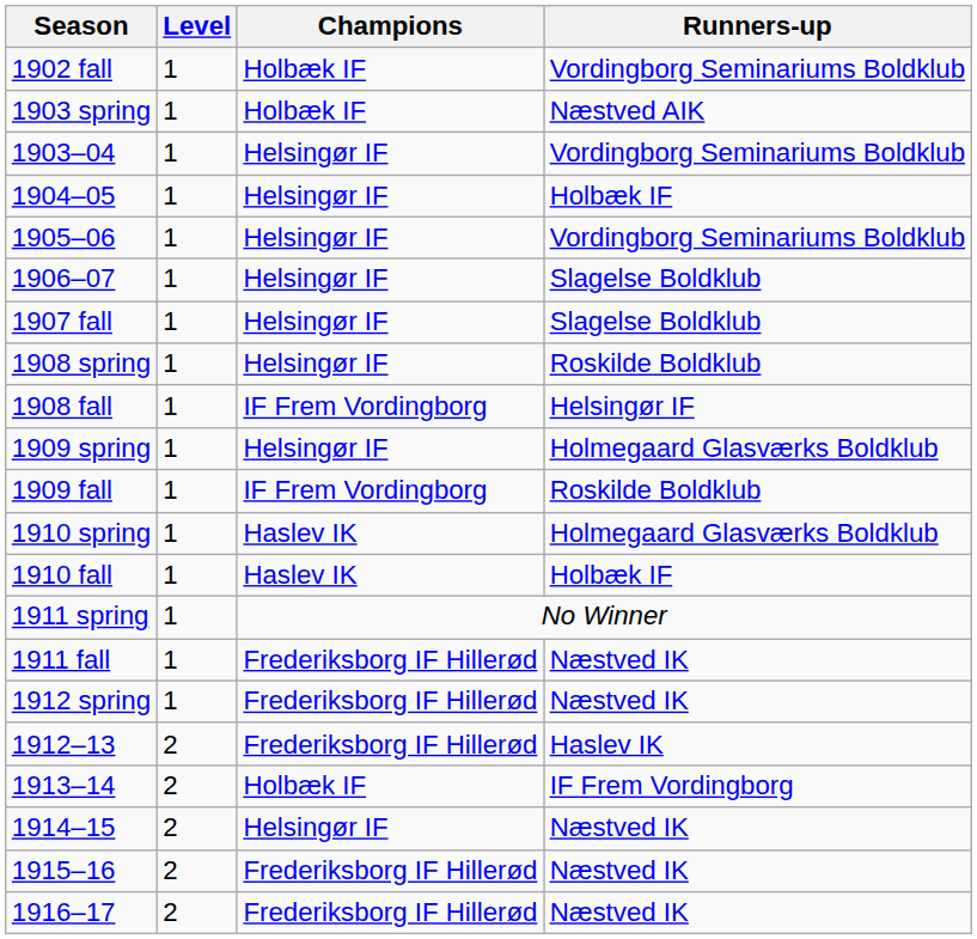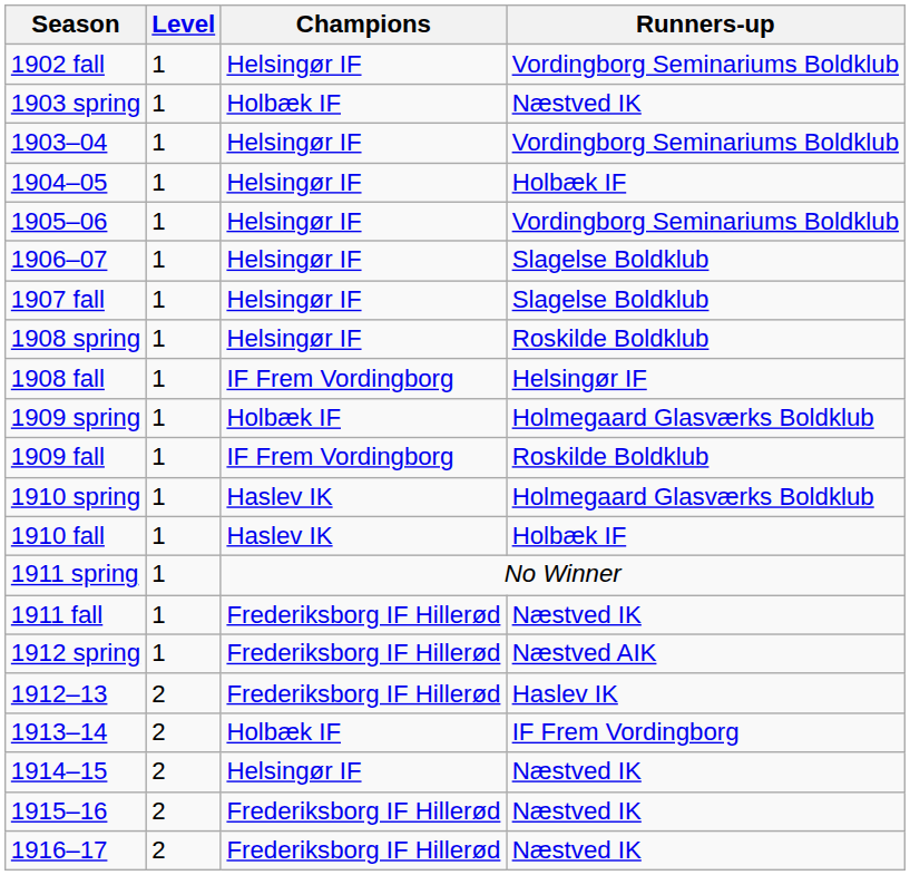 <table class="sortable wikitable plainrowheaders">
 <tr>
 <th>Season</th>
 <th><a href='#'>Level</a></th>
 <th>Champions</th>
 <th>Runners-up</th>
 </tr>
 <tr>
 <td><a href='#'>1902 fall</a></td>
 <td>1</td>
-<td><a href='#'>Holbæk IF</a></td>
+<td><a href='#'>Helsingør IF</a></td>
 <td><a href='#'>Vordingborg Seminariums Boldklub</a></td>
 </tr>
 <tr>
 <td><a href='#'>1903 spring</a></td>
 <td>1</td>
 <td><a href='#'>Holbæk IF</a></td>
-<td><a href='#'>Næstved AIK</a></td>
+<td><a href='#'>Næstved IK</a></td>
 </tr>
 <tr>
 <td><a href='#'>1903–04</a></td>
 <td>1</td>
 <td><a href='#'>Helsingør IF</a></td>
 <td><a href='#'>Vordingborg Seminariums Boldklub</a></td>
 </tr>
 <tr>
 <td><a href='#'>1904–05</a></td>
 <td>1</td>
 <td><a href='#'>Helsingør IF</a></td>
 <td><a href='#'>Holbæk IF</a></td>
 </tr>
 <tr>
 <td><a href='#'>1905–06</a></td>
 <td>1</td>
 <td><a href='#'>Helsingør IF</a></td>
 <td><a href='#'>Vordingborg Seminariums Boldklub</a></td>
 </tr>
 <tr>
 <td><a href='#'>1906–07</a></td>
 <td>1</td>
 <td><a href='#'>Helsingør IF</a></td>
 <td><a href='#'>Slagelse Boldklub</a></td>
 </tr>
 <tr>
 <td><a href='#'>1907 fall</a></td>
 <td>1</td>
 <td><a href='#'>Helsingør IF</a></td>
 <td><a href='#'>Slagelse Boldklub</a></td>
 </tr>
 <tr>
 <td><a href='#'>1908 spring</a></td>
 <td>1</td>
 <td><a href='#'>Helsingør IF</a></td>
 <td><a href='#'>Roskilde Boldklub</a></td>
 </tr>
 <tr>
 <td><a href='#'>1908 fall</a></td>
 <td>1</td>
 <td><a href='#'>IF Frem Vordingborg</a></td>
 <td><a href='#'>Helsingør IF</a></td>
 </tr>
 <tr>
 <td><a href='#'>1909 spring</a></td>
 <td>1</td>
-<td><a href='#'>Helsingør IF</a></td>
+<td><a href='#'>Holbæk IF</a></td>
 <td><a href='#'>Holmegaard Glasværks Boldklub</a></td>
 </tr>
 <tr>
 <td><a href='#'>1909 fall</a></td>
 <td>1</td>
 <td><a href='#'>IF Frem Vordingborg</a></td>
 <td><a href='#'>Roskilde Boldklub</a></td>
 </tr>
 <tr>
 <td><a href='#'>1910 spring</a></td>
 <td>1</td>
 <td><a href='#'>Haslev IK</a></td>
 <td><a href='#'>Holmegaard Glasværks Boldklub</a></td>
 </tr>
 <tr>
 <td><a href='#'>1910 fall</a></td>
 <td>1</td>
 <td><a href='#'>Haslev IK</a></td>
 <td><a href='#'>Holbæk IF</a></td>
 </tr>
 <tr>
 <td><a href='#'>1911 spring</a></td>
 <td>1</td>
 <td colspan="2" style="text-align:center;"><em>No Winner</em></td>
 </tr>
 <tr>
 <td><a href='#'>1911 fall</a></td>
 <td>1</td>
 <td><a href='#'>Frederiksborg IF Hillerød</a></td>
 <td><a href='#'>Næstved IK</a></td>
 </tr>
 <tr>
 <td><a href='#'>1912 spring</a></td>
 <td>1</td>
 <td><a href='#'>Frederiksborg IF Hillerød</a></td>
-<td><a href='#'>Næstved IK</a></td>
+<td><a href='#'>Næstved AIK</a></td>
 </tr>
 <tr>
 <td><a href='#'>1912–13</a></td>
 <td>2</td>
 <td><a href='#'>Frederiksborg IF Hillerød</a></td>
 <td><a href='#'>Haslev IK</a></td>
 </tr>
 <tr>
 <td><a href='#'>1913–14</a></td>
 <td>2</td>
 <td><a href='#'>Holbæk IF</a></td>
 <td><a href='#'>IF Frem Vordingborg</a></td>
 </tr>
 <tr>
 <td><a href='#'>1914–15</a></td>
 <td>2</td>
 <td><a href='#'>Helsingør IF</a></td>
 <td><a href='#'>Næstved IK</a></td>
 </tr>
 <tr>
 <td><a href='#'>1915–16</a></td>
 <td>2</td>
 <td><a href='#'>Frederiksborg IF Hillerød</a></td>
 <td><a href='#'>Næstved IK</a></td>
 </tr>
 <tr>
 <td><a href='#'>1916–17</a></td>
 <td>2</td>
 <td><a href='#'>Frederiksborg IF Hillerød</a></td>
 <td><a href='#'>Næstved IK</a></td>
 </tr>
 </table>
